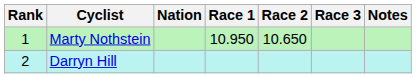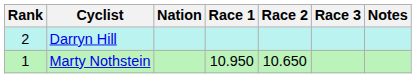 <table class="wikitable sortable" style="text-align:center">
 <tr>
 <th>Rank</th>
 <th>Cyclist</th>
 <th>Nation</th>
 <th>Race 1</th>
 <th>Race 2</th>
 <th>Race 3</th>
 <th>Notes</th>
 </tr>
+<tr bgcolor=bbf3f>
+<td>2</td>
+<td align=left><a href='#'>Darryn Hill</a></td>
+<td align=left></td>
+<td></td>
+<td></td>
+<td></td>
+<td></td>
+</tr>
 <tr bgcolor=bbf3bb>
 <td>1</td>
 <td align=left><a href='#'>Marty Nothstein</a></td>
 <td align=left></td>
 <td>10.950</td>
 <td>10.650</td>
 <td></td>
 <td></td>
 </tr>
-<tr bgcolor=bbf3f>
-<td>2</td>
-<td align=left><a href='#'>Darryn Hill</a></td>
-<td align=left></td>
-<td></td>
-<td></td>
-<td></td>
-<td></td>
-</tr>
 </table>
